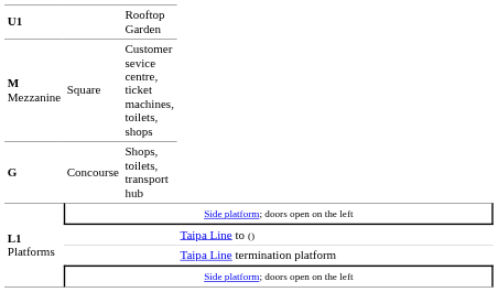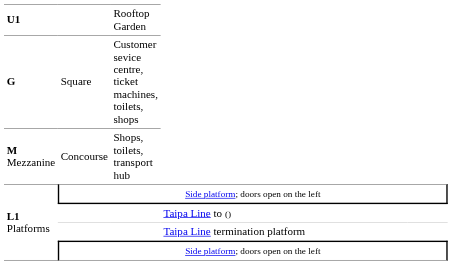 <table border=0 cellspacing=0 cellpadding=4>
 <tr>
 <td style="border-top:solid 1px gray;"><strong>U1</strong></td>
 <td style="border-top:solid 1px gray;"></td>
 <td style="border-top:solid 1px gray;">Rooftop Garden</td>
 </tr>
 <tr>
-<td style="border-top:solid 1px gray;"><strong>M</strong> Mezzanine</td>
+<td style="border-top:solid 1px gray;"><strong>G</strong></td>
 <td style="border-top:solid 1px gray;">Square</td>
 <td style="border-top:solid 1px gray;">Customer sevice centre, ticket machines, toilets, shops</td>
 </tr>
 <tr>
-<td style="border-top:solid 1px gray;"><strong>G</strong></td>
+<td style="border-top:solid 1px gray;"><strong>M</strong> Mezzanine</td>
 <td style="border-top:solid 1px gray;">Concourse</td>
 <td style="border-top:solid 1px gray;">Shops, toilets, transport hub</td>
 </tr>
 <tr>
 <td rowspan="4" width="70" style="border-top:solid 1px gray;border-bottom:solid 1px gray;"><strong>L1</strong> Platforms</td>
 <td colspan="4" style="border-right:solid 2px black;border-left:solid 2px black;border-bottom:solid 2px black;border-top:solid 1px gray; text-align:center;"><small><a href='#'>Side platform</a>; doors open on the left</small></td>
 </tr>
 <tr>
 <td width="50" style="border-bottom:solid 1px lightgray;"></td>
 <td width="50" style="border-bottom:solid 1px lightgray;"></td>
 <td width="350" style="border-bottom:solid 1px lightgray;"> <a href='#'>Taipa Line</a> to  <small>()</small></td>
 <td width="50" style="border-bottom:solid 1px lightgray;"></td>
 </tr>
 <tr>
 <td></td>
 <td></td>
 <td> <a href='#'>Taipa Line</a> termination platform</td>
 <td></td>
 </tr>
 <tr>
 <td colspan="4" style="border-top:solid 2px black;border-right:solid 2px black;border-left:solid 2px black;border-bottom:solid 1px gray; text-align:center;"><small><a href='#'>Side platform</a>; doors open on the left</small></td>
 </tr>
 <tr>
 </tr>
 </table>
